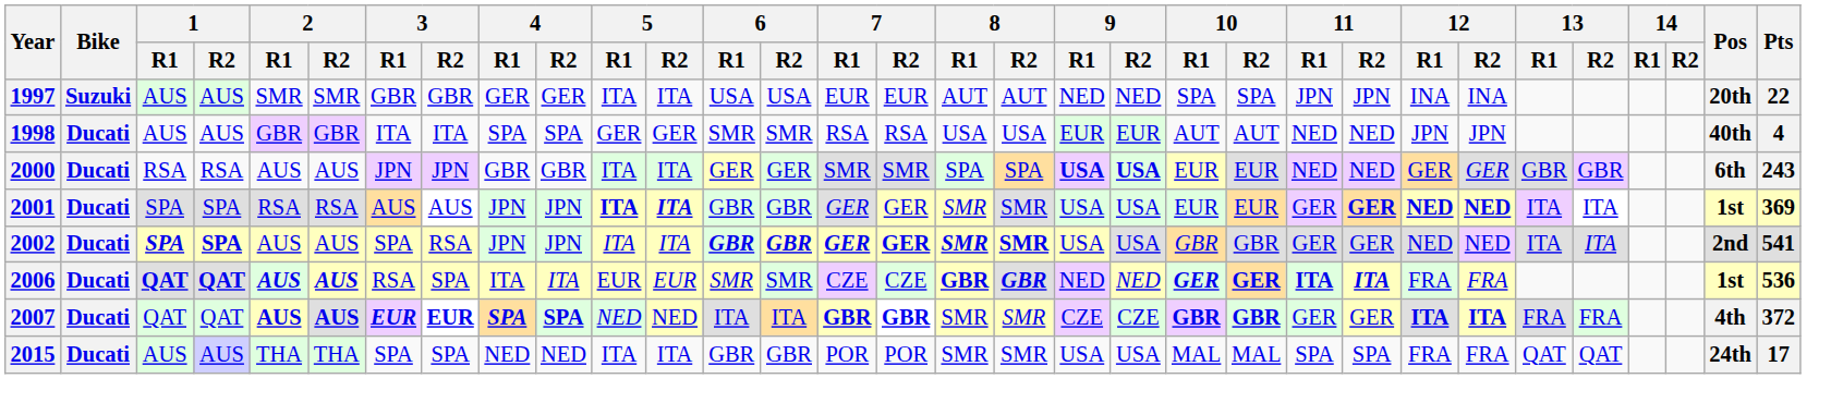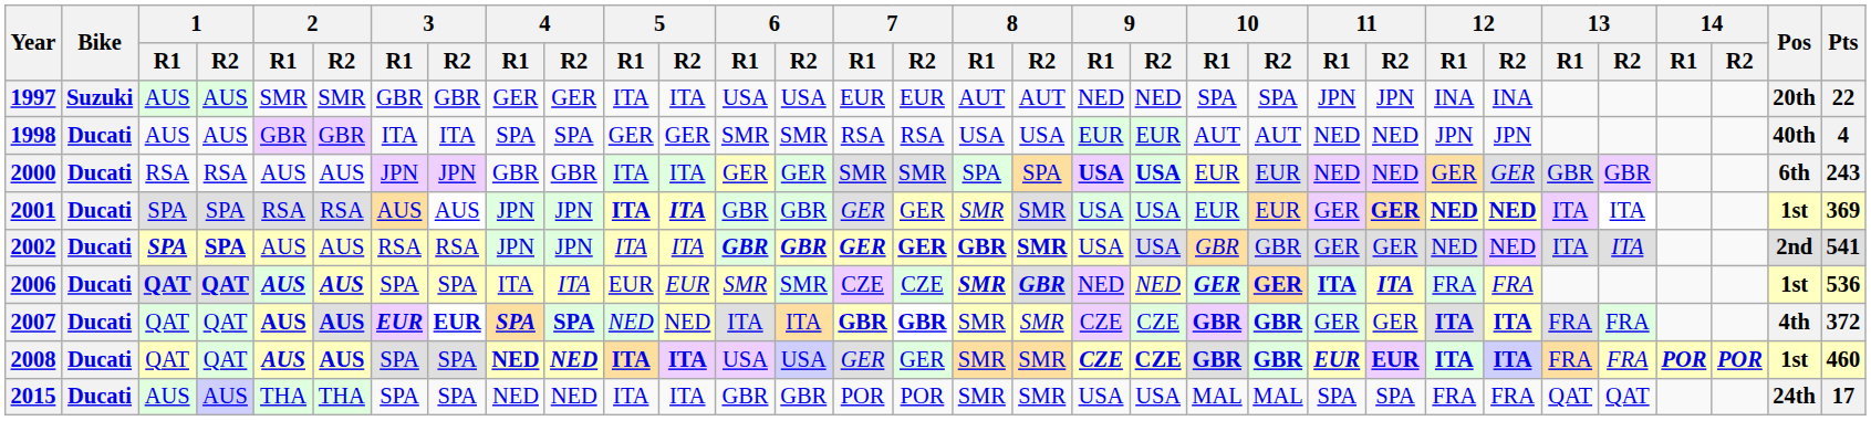 <table class="wikitable" style="text-align:center; font-size:90%">
 <tr>
 <th valign="middle" rowspan=2>Year</th>
 <th valign="middle" rowspan=2>Bike</th>
 <th colspan=2>1</th>
 <th colspan=2>2</th>
 <th colspan=2>3</th>
 <th colspan=2>4</th>
 <th colspan=2>5</th>
 <th colspan=2>6</th>
 <th colspan=2>7</th>
 <th colspan=2>8</th>
 <th colspan=2>9</th>
 <th colspan=2>10</th>
 <th colspan=2>11</th>
 <th colspan=2>12</th>
 <th colspan=2>13</th>
 <th colspan=2>14</th>
 <th rowspan=2>Pos</th>
 <th rowspan=2>Pts</th>
 </tr>
 <tr>
 <th>R1</th>
 <th>R2</th>
 <th>R1</th>
 <th>R2</th>
 <th>R1</th>
 <th>R2</th>
 <th>R1</th>
 <th>R2</th>
 <th>R1</th>
 <th>R2</th>
 <th>R1</th>
 <th>R2</th>
 <th>R1</th>
 <th>R2</th>
 <th>R1</th>
 <th>R2</th>
 <th>R1</th>
 <th>R2</th>
 <th>R1</th>
 <th>R2</th>
 <th>R1</th>
 <th>R2</th>
 <th>R1</th>
 <th>R2</th>
 <th>R1</th>
 <th>R2</th>
 <th>R1</th>
 <th>R2</th>
 </tr>
 <tr>
 <th><a href='#'>1997</a></th>
 <th><a href='#'>Suzuki</a></th>
 <td style="background:#dfffdf;"><a href='#'>AUS</a><br></td>
 <td style="background:#dfffdf;"><a href='#'>AUS</a><br></td>
 <td><a href='#'>SMR</a></td>
 <td><a href='#'>SMR</a></td>
 <td><a href='#'>GBR</a></td>
 <td><a href='#'>GBR</a></td>
 <td><a href='#'>GER</a></td>
 <td><a href='#'>GER</a></td>
 <td><a href='#'>ITA</a></td>
 <td><a href='#'>ITA</a></td>
 <td><a href='#'>USA</a></td>
 <td><a href='#'>USA</a></td>
 <td><a href='#'>EUR</a></td>
 <td><a href='#'>EUR</a></td>
 <td><a href='#'>AUT</a></td>
 <td><a href='#'>AUT</a></td>
 <td><a href='#'>NED</a></td>
 <td><a href='#'>NED</a></td>
 <td><a href='#'>SPA</a></td>
 <td><a href='#'>SPA</a></td>
 <td><a href='#'>JPN</a></td>
 <td><a href='#'>JPN</a></td>
 <td><a href='#'>INA</a></td>
 <td><a href='#'>INA</a></td>
 <td></td>
 <td></td>
 <td></td>
 <td></td>
 <th>20th</th>
 <th>22</th>
 </tr>
 <tr>
 <th><a href='#'>1998</a></th>
 <th><a href='#'>Ducati</a></th>
 <td><a href='#'>AUS</a></td>
 <td><a href='#'>AUS</a></td>
 <td style="background:#efcfff;"><a href='#'>GBR</a><br></td>
 <td style="background:#efcfff;"><a href='#'>GBR</a><br></td>
 <td><a href='#'>ITA</a></td>
 <td><a href='#'>ITA</a></td>
 <td><a href='#'>SPA</a></td>
 <td><a href='#'>SPA</a></td>
 <td><a href='#'>GER</a></td>
 <td><a href='#'>GER</a></td>
 <td><a href='#'>SMR</a></td>
 <td><a href='#'>SMR</a></td>
 <td><a href='#'>RSA</a></td>
 <td><a href='#'>RSA</a></td>
 <td><a href='#'>USA</a></td>
 <td><a href='#'>USA</a></td>
 <td style="background:#dfffdf;"><a href='#'>EUR</a><br></td>
 <td style="background:#dfffdf;"><a href='#'>EUR</a><br></td>
 <td><a href='#'>AUT</a></td>
 <td><a href='#'>AUT</a></td>
 <td><a href='#'>NED</a></td>
 <td><a href='#'>NED</a></td>
 <td><a href='#'>JPN</a></td>
 <td><a href='#'>JPN</a></td>
 <td></td>
 <td></td>
 <td></td>
 <td></td>
 <th>40th</th>
 <th>4</th>
 </tr>
 <tr>
 <th><a href='#'>2000</a></th>
 <th><a href='#'>Ducati</a></th>
 <td><a href='#'>RSA</a></td>
 <td><a href='#'>RSA</a></td>
 <td><a href='#'>AUS</a></td>
 <td><a href='#'>AUS</a></td>
 <td style="background:#efcfff;"><a href='#'>JPN</a><br></td>
 <td style="background:#efcfff;"><a href='#'>JPN</a><br></td>
 <td><a href='#'>GBR</a></td>
 <td><a href='#'>GBR</a></td>
 <td style="background:#dfffdf;"><a href='#'>ITA</a><br></td>
 <td style="background:#dfffdf;"><a href='#'>ITA</a><br></td>
 <td style="background:#ffffbf;"><a href='#'>GER</a><br></td>
 <td style="background:#dfffdf;"><a href='#'>GER</a><br></td>
 <td style="background:#dfdfdf;"><a href='#'>SMR</a><br></td>
 <td style="background:#dfdfdf;"><a href='#'>SMR</a><br></td>
 <td style="background:#dfffdf;"><a href='#'>SPA</a><br></td>
 <td style="background:#ffdf9f;"><a href='#'>SPA</a><br></td>
 <td style="background:#efcfff;"><strong><a href='#'>USA</a></strong><br></td>
 <td style="background:#dfffdf;"><strong><a href='#'>USA</a></strong><br></td>
 <td style="background:#ffffbf;"><a href='#'>EUR</a><br></td>
 <td style="background:#dfdfdf;"><a href='#'>EUR</a><br></td>
 <td style="background:#efcfff;"><a href='#'>NED</a><br></td>
 <td style="background:#efcfff;"><a href='#'>NED</a><br></td>
 <td style="background:#ffdf9f;"><a href='#'>GER</a><br></td>
 <td style="background:#dfdfdf;"><em><a href='#'>GER</a></em><br></td>
 <td style="background:#dfdfdf;"><a href='#'>GBR</a><br></td>
 <td style="background:#efcfff;"><a href='#'>GBR</a><br></td>
 <td></td>
 <td></td>
 <th>6th</th>
 <th>243</th>
 </tr>
 <tr>
 <th><a href='#'>2001</a></th>
 <th><a href='#'>Ducati</a></th>
 <td style="background:#dfdfdf;"><a href='#'>SPA</a><br></td>
 <td style="background:#dfdfdf;"><a href='#'>SPA</a><br></td>
 <td style="background:#dfdfdf;"><a href='#'>RSA</a><br></td>
 <td style="background:#dfdfdf;"><a href='#'>RSA</a><br></td>
 <td style="background:#ffdf9f;"><a href='#'>AUS</a><br></td>
 <td style="background:#ffffff;"><a href='#'>AUS</a><br></td>
 <td style="background:#dfffdf;"><a href='#'>JPN</a><br></td>
 <td style="background:#dfffdf;"><a href='#'>JPN</a><br></td>
 <td style="background:#ffffbf;"><strong><a href='#'>ITA</a></strong><br></td>
 <td style="background:#ffffbf;"><strong><em><a href='#'>ITA</a></em></strong><br></td>
 <td style="background:#dfffdf;"><a href='#'>GBR</a><br></td>
 <td style="background:#dfffdf;"><a href='#'>GBR</a><br></td>
 <td style="background:#dfdfdf;"><em><a href='#'>GER</a></em><br></td>
 <td style="background:#ffffbf;"><a href='#'>GER</a><br></td>
 <td style="background:#ffffbf;"><em><a href='#'>SMR</a></em><br></td>
 <td style="background:#dfdfdf;"><a href='#'>SMR</a><br></td>
 <td style="background:#dfffdf;"><a href='#'>USA</a><br></td>
 <td style="background:#dfffdf;"><a href='#'>USA</a><br></td>
 <td style="background:#dfffdf;"><a href='#'>EUR</a><br></td>
 <td style="background:#ffdf9f;"><a href='#'>EUR</a><br></td>
 <td style="background:#efcfff;"><a href='#'>GER</a><br></td>
 <td style="background:#ffdf9f;"><strong><a href='#'>GER</a><br></strong></td>
 <td style="background:#ffffbf;"><strong><a href='#'>NED</a></strong><br></td>
 <td style="background:#ffffbf;"><strong><a href='#'>NED</a></strong><br></td>
 <td style="background:#efcfff;"><a href='#'>ITA</a><br></td>
 <td style="background:#ffffff;"><a href='#'>ITA</a><br></td>
 <td></td>
 <td></td>
 <th style="background:#ffffbf;">1st</th>
 <th style="background:#ffffbf;">369</th>
 </tr>
 <tr>
 <th><a href='#'>2002</a></th>
 <th><a href='#'>Ducati</a></th>
 <td style="background:#ffffbf;"><strong><em><a href='#'>SPA</a></em></strong><br></td>
 <td style="background:#ffffbf;"><strong><a href='#'>SPA</a></strong><br></td>
 <td style="background:#ffffbf;"><a href='#'>AUS</a><br></td>
 <td style="background:#ffffbf;"><a href='#'>AUS</a><br></td>
-<td style="background:#ffffbf;"><a href='#'>SPA</a><br></td>
+<td style="background:#ffffbf;"><a href='#'>RSA</a><br></td>
 <td style="background:#ffffbf;"><a href='#'>RSA</a><br></td>
 <td style="background:#dfffdf;"><a href='#'>JPN</a><br></td>
 <td style="background:#dfffdf;"><a href='#'>JPN</a><br></td>
 <td style="background:#ffffbf;"><em><a href='#'>ITA</a></em><br></td>
 <td style="background:#ffffbf;"><em><a href='#'>ITA</a></em><br></td>
 <td style="background:#dfffdf;"><strong><em><a href='#'>GBR</a></em></strong><br></td>
 <td style="background:#ffffbf;"><strong><em><a href='#'>GBR</a></em></strong><br></td>
 <td style="background:#ffffbf;"><strong><em><a href='#'>GER</a></em></strong><br></td>
 <td style="background:#ffffbf;"><strong><a href='#'>GER</a></strong><br></td>
-<td style="background:#ffffbf;"><strong><em><a href='#'>SMR</a></em></strong><br></td>
+<td style="background:#ffffbf;"><strong><a href='#'>GBR</a></strong><br></td>
 <td style="background:#ffffbf;"><strong><a href='#'>SMR</a></strong><br></td>
 <td style="background:#ffffbf;"><a href='#'>USA</a><br></td>
 <td style="background:#dfdfdf;"><a href='#'>USA</a><br></td>
 <td style="background:#ffdf9f;"><em><a href='#'>GBR</a></em><br></td>
 <td style="background:#dfdfdf;"><a href='#'>GBR</a><br></td>
 <td style="background:#dfdfdf;"><a href='#'>GER</a><br></td>
 <td style="background:#dfdfdf;"><a href='#'>GER</a><br></td>
 <td style="background:#dfdfdf;"><a href='#'>NED</a><br></td>
 <td style="background:#efcfff;"><a href='#'>NED</a><br></td>
 <td style="background:#dfdfdf;"><a href='#'>ITA</a><br></td>
 <td style="background:#dfdfdf;"><em><a href='#'>ITA</a></em><br></td>
 <td></td>
 <td></td>
 <th style="background:#dfdfdf;">2nd</th>
 <th style="background:#dfdfdf;">541</th>
 </tr>
 <tr>
 <th><a href='#'>2006</a></th>
 <th><a href='#'>Ducati</a></th>
 <td style="background:#dfdfdf;"><strong><a href='#'>QAT</a></strong><br></td>
 <td style="background:#dfdfdf;"><strong><a href='#'>QAT</a></strong><br></td>
 <td style="background:#dfffdf;"><strong><em><a href='#'>AUS</a></em></strong><br></td>
 <td style="background:#ffffbf;"><strong><em><a href='#'>AUS</a></em></strong><br></td>
-<td style="background:#ffffbf;"><a href='#'>RSA</a><br></td>
+<td style="background:#ffffbf;"><a href='#'>SPA</a><br></td>
 <td style="background:#ffffbf;"><a href='#'>SPA</a><br></td>
 <td style="background:#ffffbf;"><a href='#'>ITA</a><br></td>
 <td style="background:#ffffbf;"><em><a href='#'>ITA</a></em><br></td>
 <td style="background:#ffffbf;"><a href='#'>EUR</a><br></td>
 <td style="background:#ffffbf;"><em><a href='#'>EUR</a></em><br></td>
 <td style="background:#ffffbf;"><em><a href='#'>SMR</a></em><br></td>
 <td style="background:#dfffdf;"><a href='#'>SMR</a><br></td>
 <td style="background:#efcfff;"><a href='#'>CZE</a><br></td>
 <td style="background:#dfffdf;"><a href='#'>CZE</a><br></td>
-<td style="background:#ffffbf;"><strong><a href='#'>GBR</a></strong><br></td>
+<td style="background:#ffffbf;"><strong><em><a href='#'>SMR</a></em></strong><br></td>
 <td style="background:#dfdfdf;"><strong><em><a href='#'>GBR</a></em></strong><br></td>
 <td style="background:#efcfff;"><a href='#'>NED</a><br></td>
 <td style="background:#ffffbf;"><em><a href='#'>NED</a></em><br></td>
 <td style="background:#dfffdf;"><strong><em><a href='#'>GER</a></em></strong><br></td>
 <td style="background:#ffdf9f;"><strong><a href='#'>GER</a></strong><br></td>
 <td style="background:#dfffdf;"><strong><a href='#'>ITA</a></strong><br></td>
 <td style="background:#ffffbf;"><strong><em><a href='#'>ITA</a></em></strong><br></td>
 <td style="background:#dfffdf;"><a href='#'>FRA</a><br></td>
 <td style="background:#ffffbf;"><em><a href='#'>FRA</a></em><br></td>
 <td></td>
 <td></td>
 <td></td>
 <td></td>
 <th style="background:#ffffbf;">1st</th>
 <th style="background:#ffffbf;">536</th>
 </tr>
 <tr>
 <th><a href='#'>2007</a></th>
 <th><a href='#'>Ducati</a></th>
 <td style="background:#dfffdf;"><a href='#'>QAT</a><br></td>
 <td style="background:#dfffdf;"><a href='#'>QAT</a><br></td>
 <td style="background:#ffffbf;"><strong><a href='#'>AUS</a></strong><br></td>
 <td style="background:#dfdfdf;"><strong><a href='#'>AUS</a></strong><br></td>
 <td style="background:#efcfff;"><strong><em><a href='#'>EUR</a></em></strong><br></td>
 <td style="background:#ffffff;"><strong><a href='#'>EUR</a></strong><br></td>
 <td style="background:#ffdf9f;"><strong><em><a href='#'>SPA</a></em></strong><br></td>
 <td style="background:#dfffdf;"><strong><a href='#'>SPA</a></strong><br></td>
 <td style="background:#dfffdf;"><em><a href='#'>NED</a></em><br></td>
 <td style="background:#ffffbf;"><a href='#'>NED</a><br></td>
 <td style="background:#dfdfdf;"><a href='#'>ITA</a><br></td>
 <td style="background:#ffdf9f;"><a href='#'>ITA</a><br></td>
 <td style="background:#ffffbf;"><strong><a href='#'>GBR</a></strong><br></td>
 <td style="background:#ffffff;"><strong><a href='#'>GBR</a></strong><br></td>
 <td style="background:#ffffbf;"><a href='#'>SMR</a><br></td>
 <td style="background:#ffffbf;"><em><a href='#'>SMR</a></em><br></td>
 <td style="background:#efcfff;"><a href='#'>CZE</a><br></td>
 <td style="background:#dfffdf;"><a href='#'>CZE</a><br></td>
 <td style="background:#efcfff;"><strong><a href='#'>GBR</a></strong><br></td>
 <td style="background:#dfffdf;"><strong><a href='#'>GBR</a></strong><br></td>
 <td style="background:#dfffdf;"><a href='#'>GER</a><br></td>
 <td style="background:#ffffbf;"><a href='#'>GER</a><br></td>
 <td style="background:#dfdfdf;"><strong><a href='#'>ITA</a></strong><br></td>
 <td style="background:#ffffbf;"><strong><a href='#'>ITA</a></strong><br></td>
 <td style="background:#dfdfdf;"><a href='#'>FRA</a><br></td>
 <td style="background:#dfffdf;"><a href='#'>FRA</a><br></td>
 <td></td>
 <td></td>
 <th>4th</th>
 <th>372</th>
 </tr>
 <tr>
+<th><a href='#'>2008</a></th>
+<th><a href='#'>Ducati</a></th>
+<td style="background:#ffffbf;"><a href='#'>QAT</a><br></td>
+<td style="background:#dfffdf;"><a href='#'>QAT</a><br></td>
+<td style="background:#ffffbf;"><strong><em><a href='#'>AUS</a></em></strong><br></td>
+<td style="background:#ffffbf;"><strong><a href='#'>AUS</a></strong><br></td>
+<td style="background:#dfdfdf;"><a href='#'>SPA</a><br></td>
+<td style="background:#dfdfdf;"><a href='#'>SPA</a><br></td>
+<td style="background:#ffffbf;"><strong><a href='#'>NED</a></strong><br></td>
+<td style="background:#ffffbf;"><strong><em><a href='#'>NED</a></em></strong><br></td>
+<td style="background:#ffdf9f;"><strong><a href='#'>ITA</a></strong><br></td>
+<td style="background:#efcfff;"><strong><a href='#'>ITA</a></strong><br></td>
+<td style="background:#efcfff;"><a href='#'>USA</a><br></td>
+<td style="background:#cfcfff;"><a href='#'>USA</a><br></td>
+<td style="background:#dfdfdf;"><em><a href='#'>GER</a></em><br></td>
+<td style="background:#dfffdf;"><a href='#'>GER</a><br></td>
+<td style="background:#ffdf9f;"><a href='#'>SMR</a><br></td>
+<td style="background:#ffdf9f;"><a href='#'>SMR</a><br></td>
+<td style="background:#ffffbf;"><strong><em><a href='#'>CZE</a></em></strong><br></td>
+<td style="background:#ffffbf;"><strong><a href='#'>CZE</a></strong><br></td>
+<td style="background:#dfdfdf;"><strong><a href='#'>GBR</a></strong><br></td>
+<td style="background:#dfffdf;"><strong><a href='#'>GBR</a></strong><br></td>
+<td style="background:#ffffbf;"><strong><em><a href='#'>EUR</a></em></strong><br></td>
+<td style="background:#efcfff;"><strong><a href='#'>EUR</a></strong><br></td>
+<td style="background:#dfffdf;"><strong><a href='#'>ITA</a></strong><br></td>
+<td style="background:#cfcfff;"><strong><a href='#'>ITA</a></strong><br></td>
+<td style="background:#ffdf9f;"><a href='#'>FRA</a><br></td>
+<td style="background:#ffffbf;"><em><a href='#'>FRA</a></em><br></td>
+<td style="background:#ffffbf;"><strong><em><a href='#'>POR</a></em></strong><br></td>
+<td style="background:#ffffbf;"><strong><em><a href='#'>POR</a></em></strong><br></td>
+<th style="background:#ffffbf;">1st</th>
+<th style="background:#ffffbf;">460</th>
+</tr>
+<tr>
 <th><a href='#'>2015</a></th>
 <th><a href='#'>Ducati</a></th>
 <td style="background:#dfffdf;"><a href='#'>AUS</a><br></td>
 <td style="background:#cfcfff;"><a href='#'>AUS</a><br></td>
 <td style="background:#dfffdf;"><a href='#'>THA</a><br></td>
 <td style="background:#dfffdf;"><a href='#'>THA</a><br></td>
 <td><a href='#'>SPA</a></td>
 <td><a href='#'>SPA</a></td>
 <td><a href='#'>NED</a></td>
 <td><a href='#'>NED</a></td>
 <td><a href='#'>ITA</a></td>
 <td><a href='#'>ITA</a></td>
 <td><a href='#'>GBR</a></td>
 <td><a href='#'>GBR</a></td>
 <td><a href='#'>POR</a></td>
 <td><a href='#'>POR</a></td>
 <td><a href='#'>SMR</a></td>
 <td><a href='#'>SMR</a></td>
 <td><a href='#'>USA</a></td>
 <td><a href='#'>USA</a></td>
 <td><a href='#'>MAL</a></td>
 <td><a href='#'>MAL</a></td>
 <td><a href='#'>SPA</a></td>
 <td><a href='#'>SPA</a></td>
 <td><a href='#'>FRA</a></td>
 <td><a href='#'>FRA</a></td>
 <td><a href='#'>QAT</a></td>
 <td><a href='#'>QAT</a></td>
 <td></td>
 <td></td>
 <th>24th</th>
 <th>17</th>
 </tr>
 </table>
